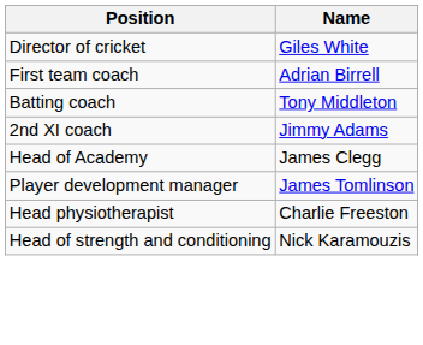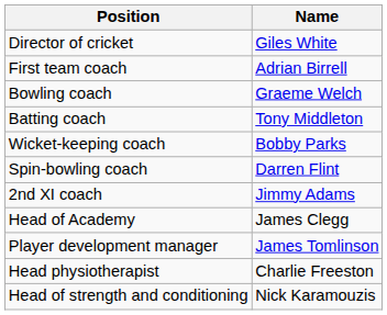 <table class="wikitable">
 <tr>
 <th>Position</th>
 <th>Name</th>
 </tr>
 <tr>
 <td>Director of cricket</td>
 <td><a href='#'>Giles White</a></td>
 </tr>
 <tr>
 <td>First team coach</td>
 <td><a href='#'>Adrian Birrell</a></td>
 </tr>
 <tr>
+<td>Bowling coach</td>
+<td><a href='#'>Graeme Welch</a></td>
+</tr>
+<tr>
 <td>Batting coach</td>
 <td><a href='#'>Tony Middleton</a></td>
+</tr>
+<tr>
+<td>Wicket-keeping coach</td>
+<td><a href='#'>Bobby Parks</a></td>
+</tr>
+<tr>
+<td>Spin-bowling coach</td>
+<td><a href='#'>Darren Flint</a></td>
 </tr>
 <tr>
 <td>2nd XI coach</td>
 <td><a href='#'>Jimmy Adams</a></td>
 </tr>
 <tr>
 <td>Head of Academy</td>
 <td>James Clegg</td>
 </tr>
 <tr>
 <td>Player development manager</td>
 <td><a href='#'>James Tomlinson</a></td>
 </tr>
 <tr>
 <td>Head physiotherapist</td>
 <td>Charlie Freeston</td>
 </tr>
 <tr>
 <td>Head of strength and conditioning</td>
 <td>Nick Karamouzis</td>
 </tr>
 </table>
